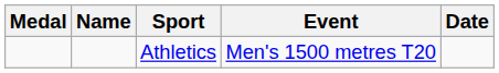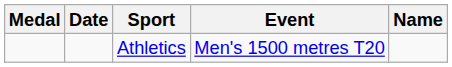 <table class="wikitable sortable" style=font-size:95%>
 <tr>
 <th>Medal</th>
-<th>Name</th>
+<th>Date</th>
 <th>Sport</th>
 <th>Event</th>
-<th>Date</th>
+<th>Name</th>
 </tr>
 <tr>
 <td></td>
 <td></td>
 <td><a href='#'>Athletics</a></td>
 <td><a href='#'>Men's 1500 metres T20</a></td>
 <td></td>
 </tr>
 </table>
